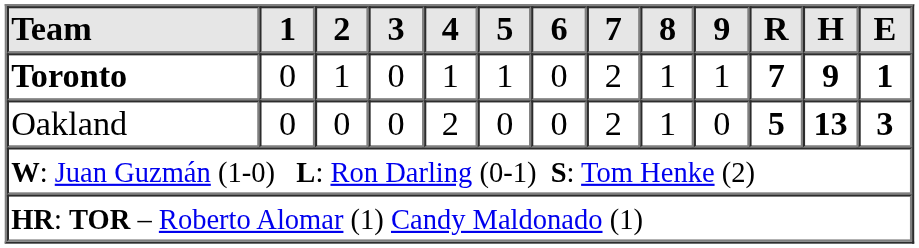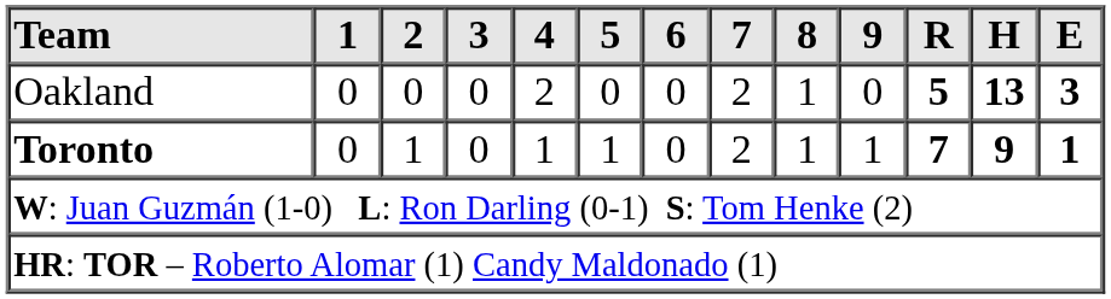 <table border=1 cellspacing=0 width=425 style="margin-left:3em;">
 <tr style="text-align:center; background-color:#e6e6e6;">
 <th align=left width=28%>Team</th>
 <th width=6%>1</th>
 <th width=6%>2</th>
 <th width=6%>3</th>
 <th width=6%>4</th>
 <th width=6%>5</th>
 <th width=6%>6</th>
 <th width=6%>7</th>
 <th width=6%>8</th>
 <th width=6%>9</th>
 <th width=6%>R</th>
 <th width=6%>H</th>
 <th width=6%>E</th>
 </tr>
 <tr style="text-align:center;">
+<td align=left>Oakland</td>
+<td>0</td>
+<td>0</td>
+<td>0</td>
+<td>2</td>
+<td>0</td>
+<td>0</td>
+<td>2</td>
+<td>1</td>
+<td>0</td>
+<td><strong>5</strong></td>
+<td><strong>13</strong></td>
+<td><strong>3</strong></td>
+</tr>
+<tr style="text-align:center;">
 <td align=left><strong>Toronto</strong></td>
 <td>0</td>
 <td>1</td>
 <td>0</td>
 <td>1</td>
 <td>1</td>
 <td>0</td>
 <td>2</td>
 <td>1</td>
 <td>1</td>
 <td><strong>7</strong></td>
 <td><strong>9</strong></td>
 <td><strong>1</strong></td>
 </tr>
-<tr style="text-align:center;">
-<td align=left>Oakland</td>
-<td>0</td>
-<td>0</td>
-<td>0</td>
-<td>2</td>
-<td>0</td>
-<td>0</td>
-<td>2</td>
-<td>1</td>
-<td>0</td>
-<td><strong>5</strong></td>
-<td><strong>13</strong></td>
-<td><strong>3</strong></td>
-</tr>
 <tr style="text-align:left;">
 <td colspan=13><small><strong>W</strong>: <a href='#'>Juan Guzmán</a> (1-0)   <strong>L</strong>: <a href='#'>Ron Darling</a> (0-1)  <strong>S</strong>: <a href='#'>Tom Henke</a> (2)</small></td>
 </tr>
 <tr style="text-align:left;">
 <td colspan=13><small><strong>HR</strong>: <strong>TOR</strong> – <a href='#'>Roberto Alomar</a> (1) <a href='#'>Candy Maldonado</a> (1)</small></td>
 </tr>
 </table>
